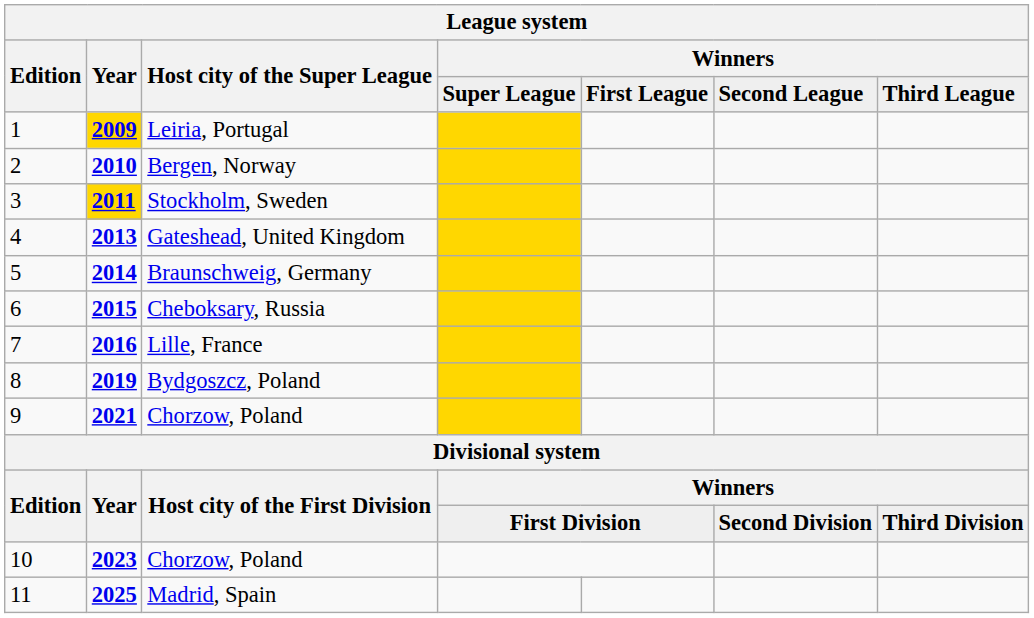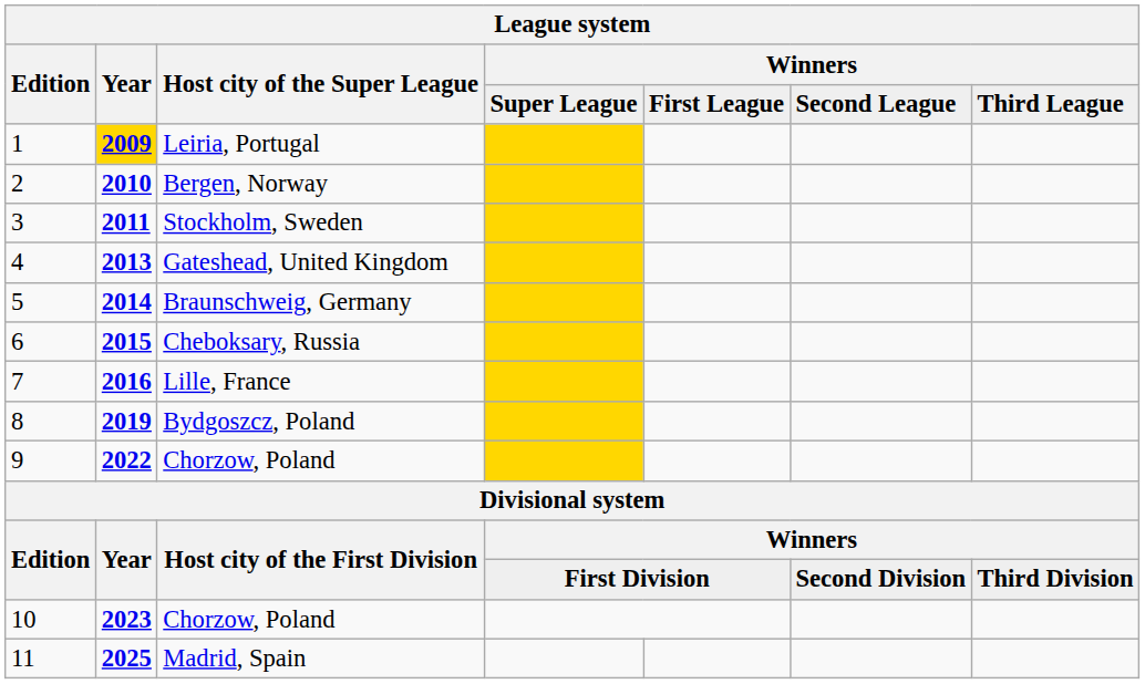 <table class="wikitable">
 <tr>
 <th colspan=7>League system</th>
 </tr>
 <tr>
 <th rowspan=2>Edition</th>
 <th rowspan=2>Year</th>
 <th rowspan=2>Host city of the Super League</th>
 <th colspan=4>Winners</th>
 </tr>
 <tr>
 <td style="background:#efefef;"><strong>Super League</strong></td>
 <td style="background:#efefef;"><strong>First League</strong></td>
 <td style="background:#efefef;"><strong>Second League</strong></td>
 <td style="background:#efefef;"><strong>Third League</strong></td>
 </tr>
 <tr>
 <td>1</td>
 <td style="background: gold;"><strong><a href='#'>2009</a></strong></td>
 <td> <a href='#'>Leiria</a>, Portugal</td>
 <td style="background:gold;"></td>
 <td></td>
 <td></td>
 <td></td>
 </tr>
 <tr>
 <td>2</td>
 <td><strong><a href='#'>2010</a></strong></td>
 <td> <a href='#'>Bergen</a>, Norway</td>
 <td style="background:gold;"></td>
 <td></td>
 <td></td>
 <td></td>
 </tr>
 <tr>
 <td>3</td>
-<td style="background: gold;"><strong><a href='#'>2011</a></strong></td>
+<td><strong><a href='#'>2011</a></strong></td>
 <td> <a href='#'>Stockholm</a>, Sweden</td>
 <td style="background:gold;"></td>
 <td></td>
 <td></td>
 <td></td>
 </tr>
 <tr>
 <td>4</td>
 <td><strong><a href='#'>2013</a></strong></td>
 <td> <a href='#'>Gateshead</a>, United Kingdom</td>
 <td style="background:gold;"></td>
 <td></td>
 <td></td>
 <td></td>
 </tr>
 <tr>
 <td>5</td>
 <td><strong><a href='#'>2014</a></strong></td>
 <td> <a href='#'>Braunschweig</a>, Germany</td>
 <td style="background:gold;"></td>
 <td></td>
 <td></td>
 <td></td>
 </tr>
 <tr>
 <td>6</td>
 <td><strong><a href='#'>2015</a></strong></td>
 <td> <a href='#'>Cheboksary</a>, Russia</td>
 <td style="background:gold;"></td>
 <td></td>
 <td></td>
 <td></td>
 </tr>
 <tr>
 <td>7</td>
 <td><strong><a href='#'>2016</a></strong></td>
 <td> <a href='#'>Lille</a>, France</td>
 <td style="background:gold;"></td>
 <td></td>
 <td></td>
 <td></td>
 </tr>
 <tr>
 <td>8</td>
 <td><strong><a href='#'>2019</a></strong></td>
 <td> <a href='#'>Bydgoszcz</a>, Poland</td>
 <td style="background:gold;"></td>
 <td></td>
 <td></td>
 <td></td>
 </tr>
 <tr>
 <td>9</td>
-<td><strong><a href='#'>2021</a></strong></td>
+<td><strong><a href='#'>2022</a></strong></td>
 <td> <a href='#'>Chorzow</a>, Poland</td>
 <td style="background:gold;"></td>
 <td></td>
 <td></td>
 <td></td>
 </tr>
 <tr>
 <th colspan=7>Divisional system</th>
 </tr>
 <tr>
 <th rowspan=2>Edition</th>
 <th rowspan=2>Year</th>
 <th rowspan=2>Host city of the First Division</th>
 <th colspan=4>Winners</th>
 </tr>
 <tr>
 <td colspan=2 align=center style="background:#efefef;"><strong>First Division</strong></td>
 <td style="background:#efefef;"><strong>Second Division</strong></td>
 <td style="background:#efefef;"><strong>Third Division</strong></td>
 </tr>
 <tr>
 <td>10</td>
 <td><strong><a href='#'>2023</a></strong></td>
 <td> <a href='#'>Chorzow</a>, Poland</td>
 <td colspan=2 align=center></td>
 <td></td>
 <td></td>
 </tr>
 <tr>
 <td>11</td>
 <td><a href='#'><strong>2025</strong></a></td>
 <td> <a href='#'>Madrid</a>, Spain</td>
 <td></td>
 <td></td>
 <td></td>
 <td></td>
 </tr>
 </table>
